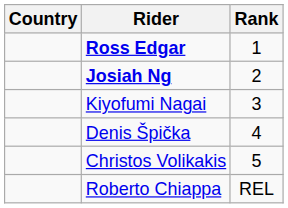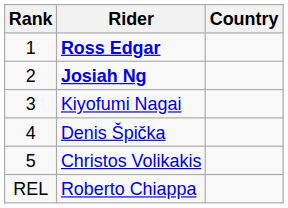 <table class="wikitable sortable" style="font-size:95%" style="width:25em;">
 <tr>
+<th>Rank</th>
+<th>Rider</th>
 <th>Country</th>
-<th>Rider</th>
-<th>Rank</th>
 </tr>
 <tr>
+<td align=center>1</td>
+<td><strong><a href='#'>Ross Edgar</a></strong></td>
 <td></td>
-<td><strong><a href='#'>Ross Edgar</a></strong></td>
-<td align=center>1</td>
 </tr>
 <tr>
+<td align=center>2</td>
+<td><strong><a href='#'>Josiah Ng</a></strong></td>
 <td></td>
-<td><strong><a href='#'>Josiah Ng</a></strong></td>
-<td align=center>2</td>
 </tr>
 <tr>
+<td align=center>3</td>
+<td><a href='#'>Kiyofumi Nagai</a></td>
 <td></td>
-<td><a href='#'>Kiyofumi Nagai</a></td>
-<td align=center>3</td>
 </tr>
 <tr>
+<td align=center>4</td>
+<td><a href='#'>Denis Špička</a></td>
 <td></td>
-<td><a href='#'>Denis Špička</a></td>
-<td align=center>4</td>
 </tr>
 <tr>
+<td align=center>5</td>
+<td><a href='#'>Christos Volikakis</a></td>
 <td></td>
-<td><a href='#'>Christos Volikakis</a></td>
-<td align=center>5</td>
 </tr>
 <tr>
+<td align=center>REL</td>
+<td><a href='#'>Roberto Chiappa</a></td>
 <td></td>
-<td><a href='#'>Roberto Chiappa</a></td>
-<td align=center>REL</td>
 </tr>
 </table>
